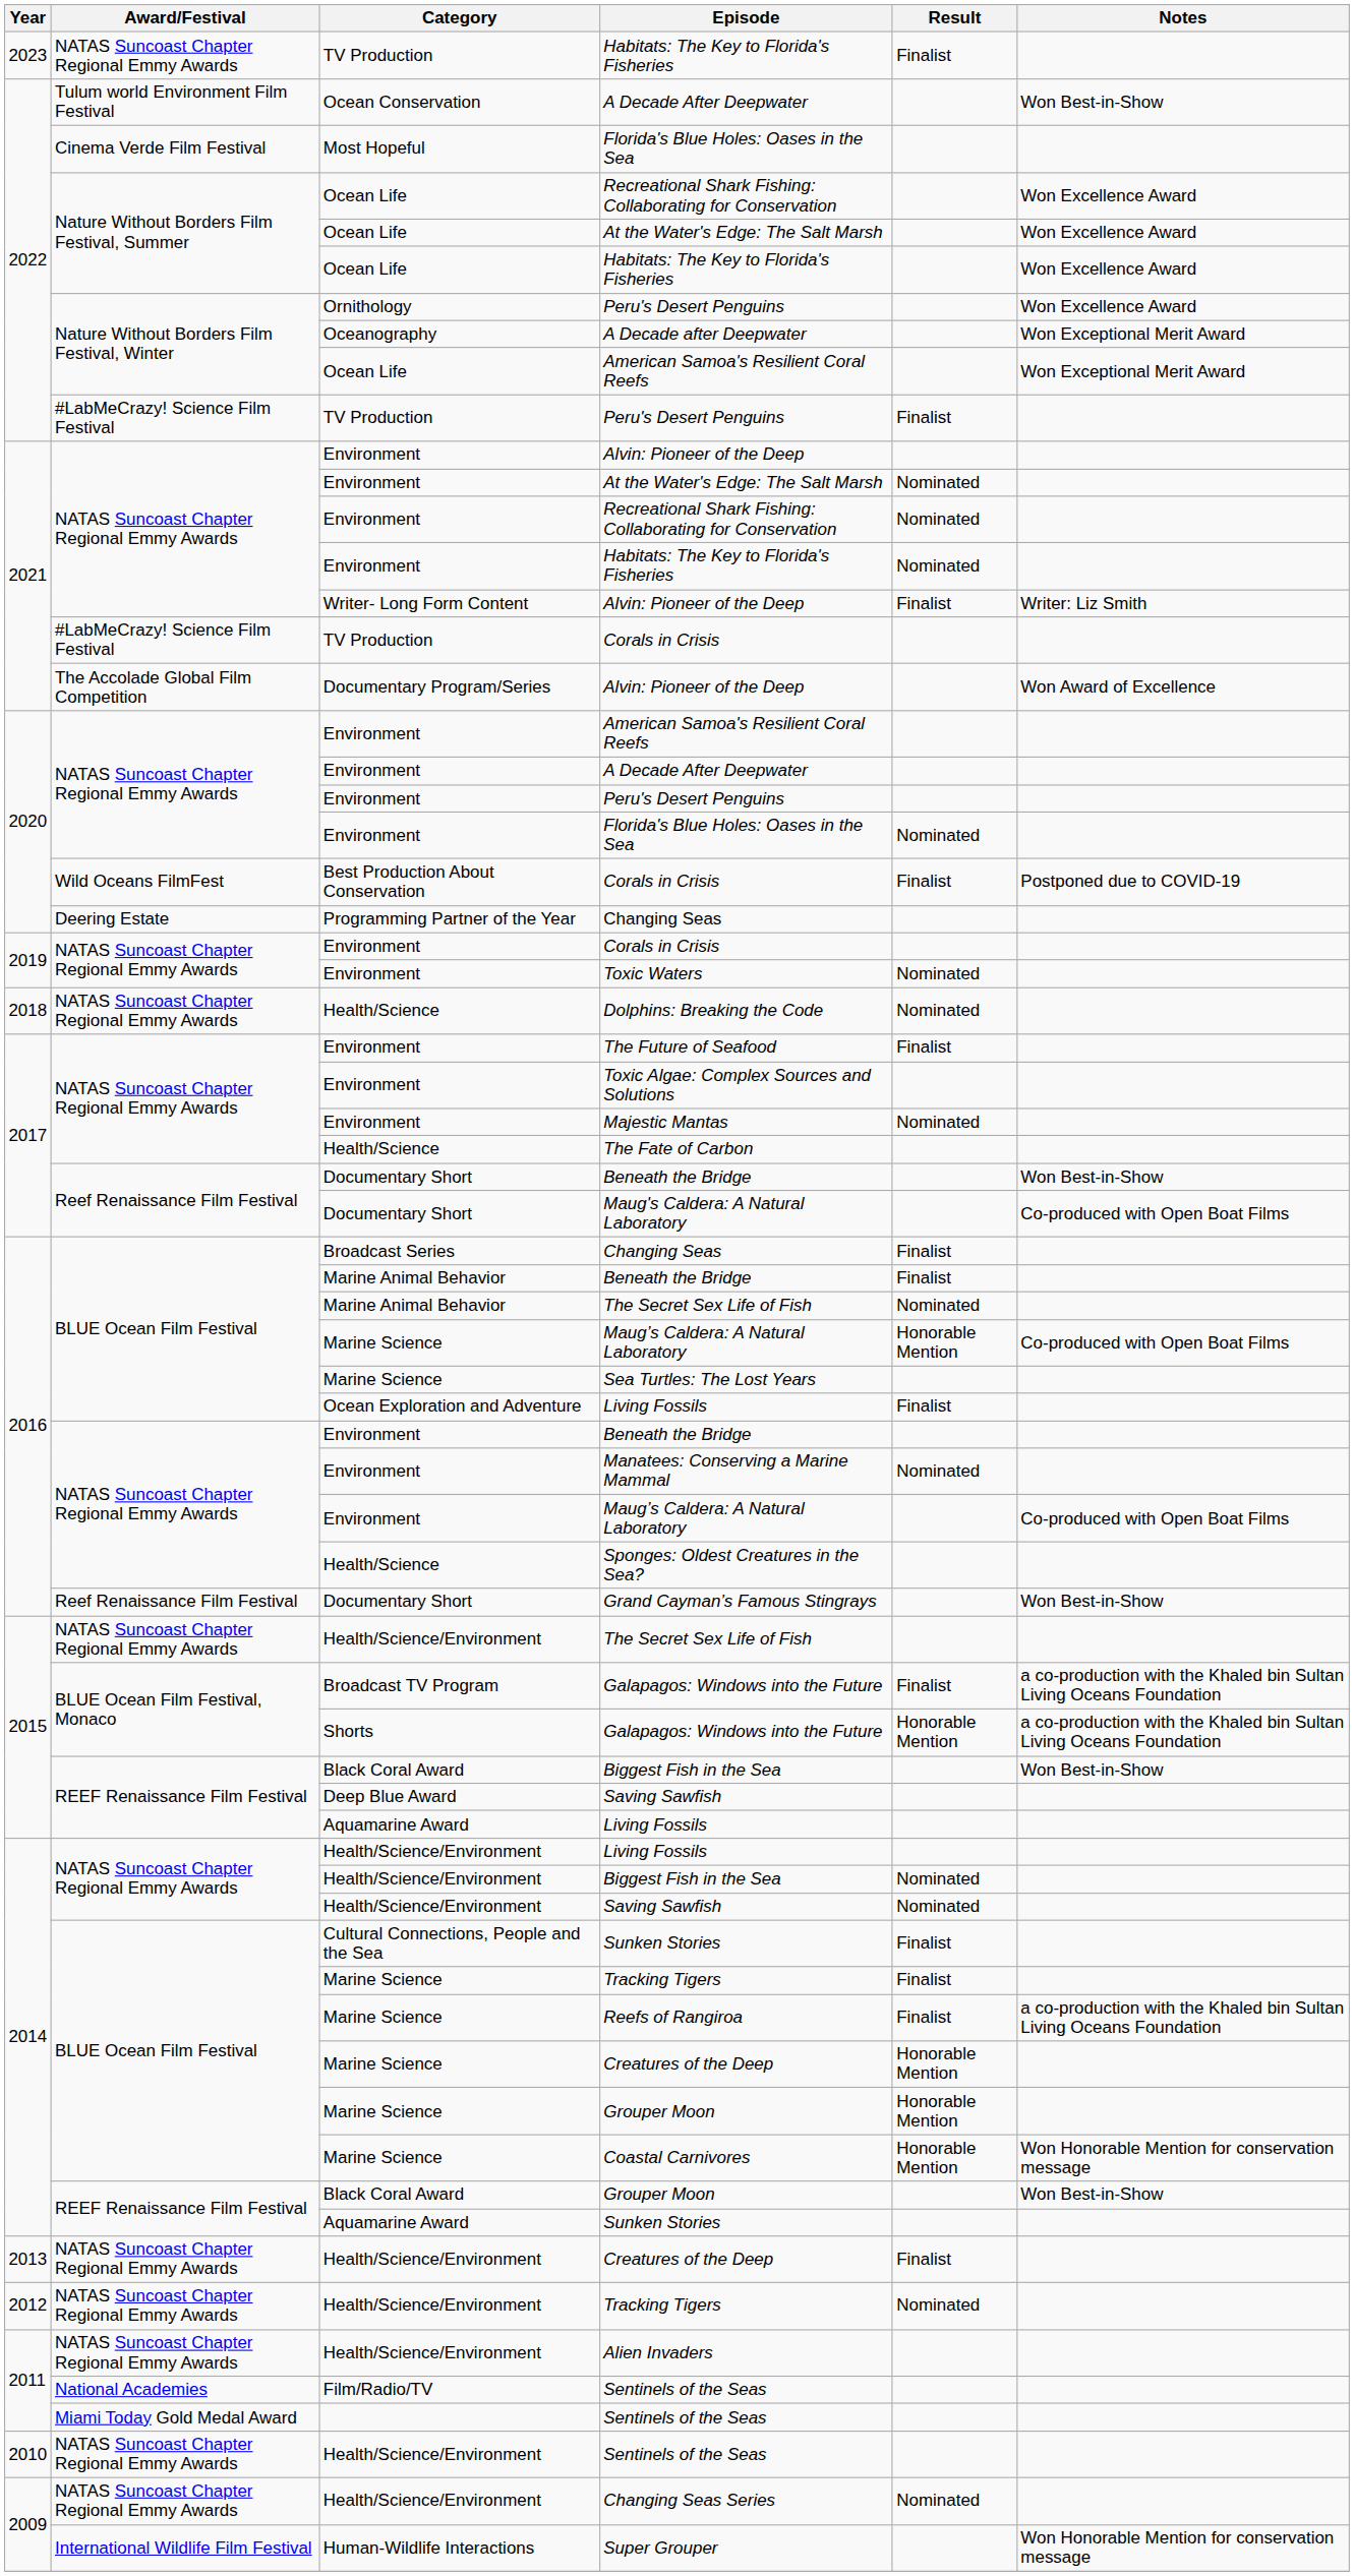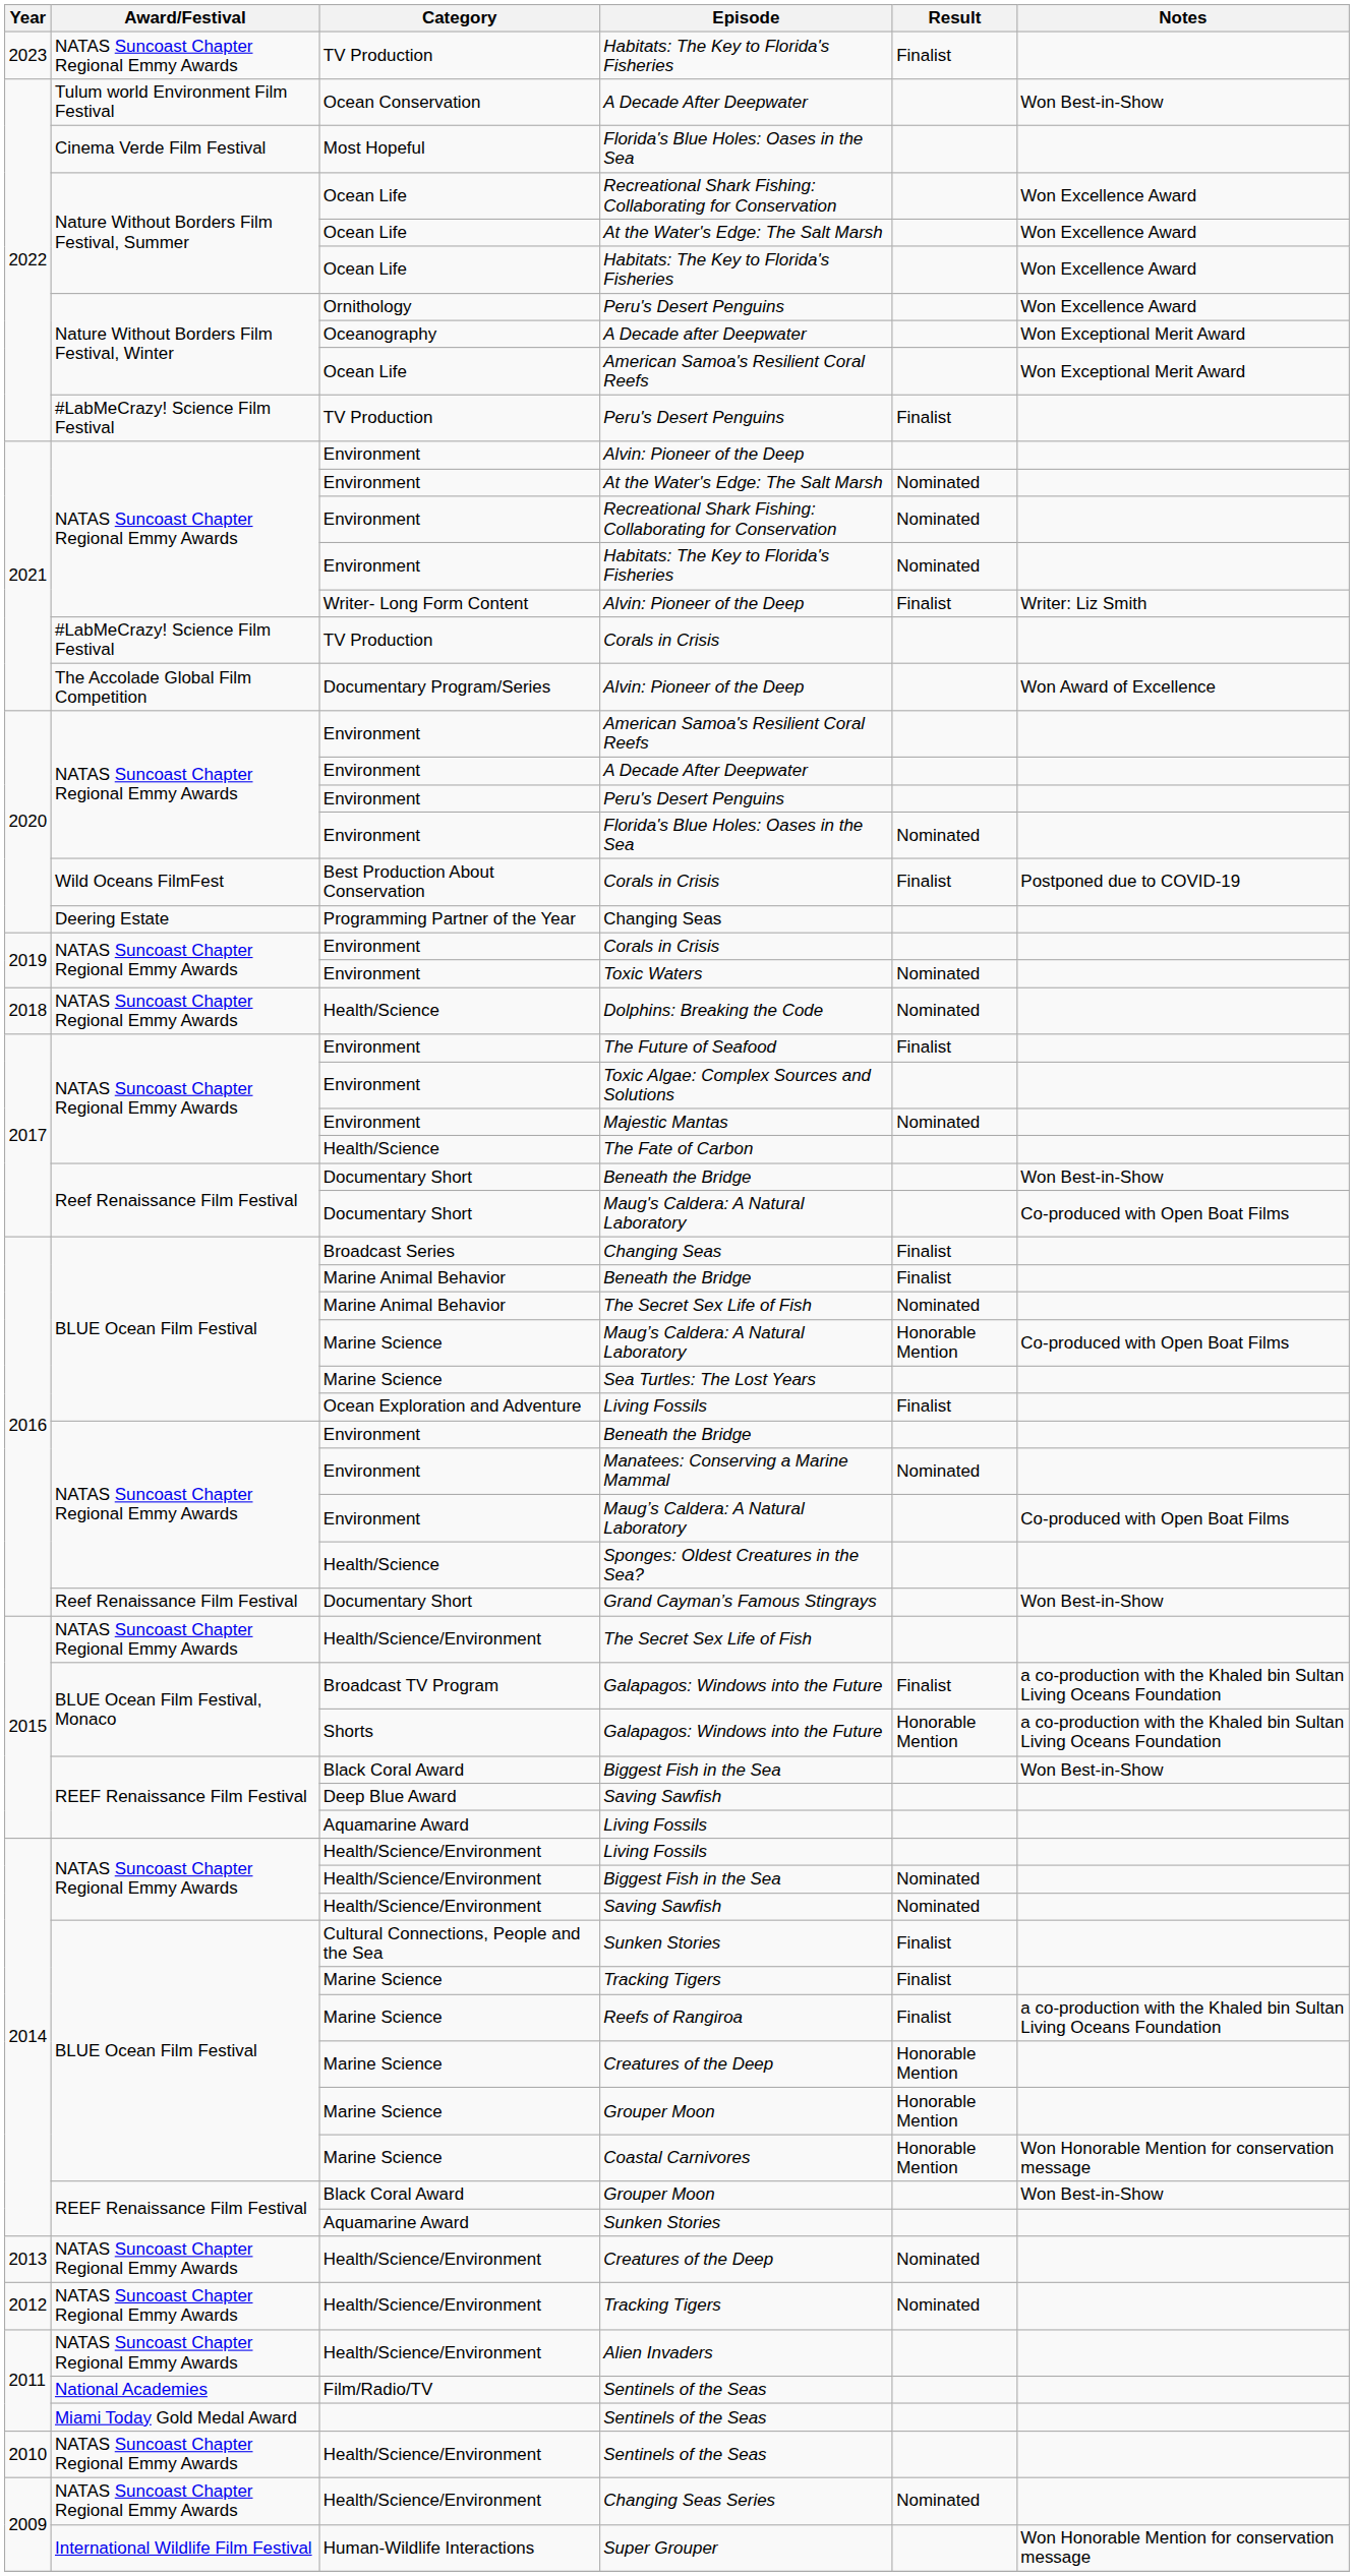 <table class="wikitable">
 <tr>
 <th>Year</th>
 <th>Award/Festival</th>
 <th>Category</th>
 <th>Episode</th>
 <th>Result</th>
 <th>Notes</th>
 </tr>
 <tr>
 <td rowspan="1">2023</td>
 <td rowspan="1">NATAS <a href='#'>Suncoast Chapter</a> Regional Emmy Awards </td>
 <td>TV Production</td>
 <td><em>Habitats: The Key to Florida's Fisheries</em></td>
 <td>Finalist</td>
 <td></td>
 </tr>
 <tr>
 <td rowspan="9">2022</td>
 <td rowspan="1">Tulum world Environment Film Festival </td>
 <td>Ocean Conservation</td>
 <td><em>A Decade After Deepwater</em></td>
 <td></td>
 <td>Won Best-in-Show</td>
 </tr>
 <tr>
 <td rowspan="1">Cinema Verde Film Festival </td>
 <td>Most Hopeful</td>
 <td><em>Florida's Blue Holes: Oases in the Sea</em></td>
 <td></td>
 <td></td>
 </tr>
 <tr>
 <td rowspan="3">Nature Without Borders Film Festival, Summer </td>
 <td>Ocean Life</td>
 <td><em>Recreational Shark Fishing: Collaborating for Conservation</em></td>
 <td></td>
 <td>Won Excellence Award</td>
 </tr>
 <tr>
 <td>Ocean Life</td>
 <td><em>At the Water's Edge: The Salt Marsh</em></td>
 <td></td>
 <td>Won Excellence Award</td>
 </tr>
 <tr>
 <td>Ocean Life</td>
 <td><em>Habitats: The Key to Florida's Fisheries</em></td>
 <td></td>
 <td>Won Excellence Award</td>
 </tr>
 <tr>
 <td rowspan="3">Nature Without Borders Film Festival, Winter </td>
 <td>Ornithology</td>
 <td><em>Peru's Desert Penguins</em></td>
 <td></td>
 <td>Won Excellence Award</td>
 </tr>
 <tr>
 <td>Oceanography</td>
 <td><em>A Decade after Deepwater</em></td>
 <td></td>
 <td>Won Exceptional Merit Award</td>
 </tr>
 <tr>
 <td>Ocean Life</td>
 <td><em>American Samoa's Resilient Coral Reefs</em></td>
 <td></td>
 <td>Won Exceptional Merit Award</td>
 </tr>
 <tr>
 <td rowspan="1">#LabMeCrazy! Science Film Festival </td>
 <td>TV Production</td>
 <td><em>Peru's Desert Penguins</em></td>
 <td>Finalist</td>
 <td></td>
 </tr>
 <tr>
 <td rowspan="7">2021</td>
 <td rowspan="5">NATAS <a href='#'>Suncoast Chapter</a> Regional Emmy Awards </td>
 <td>Environment</td>
 <td><em>Alvin: Pioneer of the Deep</em></td>
 <td></td>
 <td></td>
 </tr>
 <tr>
 <td>Environment</td>
 <td><em>At the Water's Edge: The Salt Marsh</em></td>
 <td>Nominated</td>
 <td></td>
 </tr>
 <tr>
 <td>Environment</td>
 <td><em>Recreational Shark Fishing: Collaborating for Conservation</em></td>
 <td>Nominated</td>
 <td></td>
 </tr>
 <tr>
 <td>Environment</td>
 <td><em>Habitats: The Key to Florida's Fisheries</em></td>
 <td>Nominated</td>
 <td></td>
 </tr>
 <tr>
 <td>Writer- Long Form Content</td>
 <td><em>Alvin: Pioneer of the Deep</em></td>
 <td>Finalist</td>
 <td>Writer: Liz Smith</td>
 </tr>
 <tr>
 <td rowspan="1">#LabMeCrazy! Science Film Festival </td>
 <td>TV Production</td>
 <td><em>Corals in Crisis</em></td>
 <td></td>
 <td></td>
 </tr>
 <tr>
 <td rowspan="1">The Accolade Global Film Competition </td>
 <td>Documentary Program/Series</td>
 <td><em>Alvin: Pioneer of the Deep</em></td>
 <td></td>
 <td>Won Award of Excellence</td>
 </tr>
 <tr>
 <td rowspan="6">2020</td>
 <td rowspan="4">NATAS <a href='#'>Suncoast Chapter</a> Regional Emmy Awards </td>
 <td>Environment</td>
 <td><em>American Samoa's Resilient Coral Reefs</em></td>
 <td></td>
 <td></td>
 </tr>
 <tr>
 <td>Environment</td>
 <td><em>A Decade After Deepwater</em></td>
 <td></td>
 <td></td>
 </tr>
 <tr>
 <td>Environment</td>
 <td><em>Peru's Desert Penguins</em></td>
 <td></td>
 <td></td>
 </tr>
 <tr>
 <td>Environment</td>
 <td><em>Florida's Blue Holes: Oases in the Sea</em></td>
 <td>Nominated</td>
 <td></td>
 </tr>
 <tr>
 <td rowspan="1">Wild Oceans FilmFest </td>
 <td>Best Production About Conservation</td>
 <td><em>Corals in Crisis</em></td>
 <td>Finalist</td>
 <td>Postponed due to COVID-19</td>
 </tr>
 <tr>
 <td rowspan="1">Deering Estate </td>
 <td>Programming Partner of the Year</td>
 <td>Changing Seas</td>
 <td></td>
 <td></td>
 </tr>
 <tr>
 <td rowspan="2">2019</td>
 <td rowspan="2">NATAS <a href='#'>Suncoast Chapter</a> Regional Emmy Awards </td>
 <td>Environment</td>
 <td><em>Corals in Crisis</em></td>
 <td></td>
 <td></td>
 </tr>
 <tr>
 <td>Environment</td>
 <td><em>Toxic Waters</em></td>
 <td>Nominated</td>
 <td></td>
 </tr>
 <tr>
 <td rowspan="1">2018</td>
 <td rowspan="1">NATAS <a href='#'>Suncoast Chapter</a> Regional Emmy Awards </td>
 <td>Health/Science</td>
 <td><em>Dolphins: Breaking the Code</em></td>
 <td>Nominated</td>
 <td></td>
 </tr>
 <tr>
 <td rowspan="6">2017</td>
 <td rowspan="4">NATAS <a href='#'>Suncoast Chapter</a> Regional Emmy Awards </td>
 <td>Environment</td>
 <td><em>The Future of Seafood</em></td>
 <td>Finalist</td>
 <td></td>
 </tr>
 <tr>
 <td>Environment</td>
 <td><em>Toxic Algae: Complex Sources and Solutions</em></td>
 <td></td>
 <td></td>
 </tr>
 <tr>
 <td>Environment</td>
 <td><em>Majestic Mantas</em></td>
 <td>Nominated</td>
 <td></td>
 </tr>
 <tr>
 <td>Health/Science</td>
 <td><em>The Fate of Carbon</em></td>
 <td></td>
 <td></td>
 </tr>
 <tr>
 <td rowspan="2">Reef Renaissance Film Festival </td>
 <td>Documentary Short</td>
 <td><em>Beneath the Bridge</em></td>
 <td></td>
 <td>Won Best-in-Show</td>
 </tr>
 <tr>
 <td>Documentary Short</td>
 <td><em>Maug's Caldera: A Natural Laboratory</em></td>
 <td></td>
 <td>Co-produced with Open Boat Films</td>
 </tr>
 <tr>
 <td rowspan="11">2016</td>
 <td rowspan="6">BLUE Ocean Film Festival </td>
 <td>Broadcast Series</td>
 <td><em>Changing Seas</em></td>
 <td>Finalist</td>
 <td></td>
 </tr>
 <tr>
 <td>Marine Animal Behavior</td>
 <td><em>Beneath the Bridge</em></td>
 <td>Finalist</td>
 <td></td>
 </tr>
 <tr>
 <td>Marine Animal Behavior</td>
 <td><em>The Secret Sex Life of Fish</em></td>
 <td>Nominated</td>
 <td></td>
 </tr>
 <tr>
 <td>Marine Science</td>
 <td><em>Maug’s Caldera: A Natural Laboratory</em></td>
 <td>Honorable Mention</td>
 <td>Co-produced with Open Boat Films</td>
 </tr>
 <tr>
 <td>Marine Science</td>
 <td><em>Sea Turtles: The Lost Years</em></td>
 <td></td>
 <td></td>
 </tr>
 <tr>
 <td>Ocean Exploration and Adventure</td>
 <td><em>Living Fossils</em></td>
 <td>Finalist</td>
 <td></td>
 </tr>
 <tr>
 <td rowspan="4">NATAS <a href='#'>Suncoast Chapter</a> Regional Emmy Awards </td>
 <td>Environment</td>
 <td><em>Beneath the Bridge</em></td>
 <td></td>
 <td></td>
 </tr>
 <tr>
 <td>Environment</td>
 <td><em>Manatees: Conserving a Marine Mammal</em></td>
 <td>Nominated</td>
 <td></td>
 </tr>
 <tr>
 <td>Environment</td>
 <td><em>Maug’s Caldera: A Natural Laboratory</em></td>
 <td> </td>
 <td>Co-produced with Open Boat Films</td>
 </tr>
 <tr>
 <td>Health/Science</td>
 <td><em>Sponges: Oldest Creatures in the Sea?</em></td>
 <td></td>
 <td></td>
 </tr>
 <tr>
 <td rowspan="1">Reef Renaissance Film Festival </td>
 <td>Documentary Short</td>
 <td><em>Grand Cayman’s Famous Stingrays</em></td>
 <td></td>
 <td>Won Best-in-Show</td>
 </tr>
 <tr>
 <td rowspan="6">2015</td>
 <td rowspan="1">NATAS <a href='#'>Suncoast Chapter</a> Regional Emmy Awards </td>
 <td>Health/Science/Environment</td>
 <td><em>The Secret Sex Life of Fish</em></td>
 <td></td>
 <td></td>
 </tr>
 <tr>
 <td rowspan="2">BLUE Ocean Film Festival, Monaco </td>
 <td>Broadcast TV Program</td>
 <td><em>Galapagos: Windows into the Future</em></td>
 <td>Finalist</td>
 <td>a co-production with the Khaled bin Sultan Living Oceans Foundation</td>
 </tr>
 <tr>
 <td>Shorts</td>
 <td><em>Galapagos: Windows into the Future</em></td>
 <td>Honorable Mention</td>
 <td>a co-production with the Khaled bin Sultan Living Oceans Foundation</td>
 </tr>
 <tr>
 <td rowspan="3">REEF Renaissance Film Festival </td>
 <td>Black Coral Award</td>
 <td><em>Biggest Fish in the Sea</em></td>
 <td></td>
 <td>Won Best-in-Show</td>
 </tr>
 <tr>
 <td>Deep Blue Award</td>
 <td><em>Saving Sawfish</em></td>
 <td></td>
 <td></td>
 </tr>
 <tr>
 <td>Aquamarine Award</td>
 <td><em>Living Fossils</em></td>
 <td></td>
 <td></td>
 </tr>
 <tr>
 <td rowspan="11">2014</td>
 <td rowspan="3">NATAS <a href='#'>Suncoast Chapter</a> Regional Emmy Awards </td>
 <td>Health/Science/Environment</td>
 <td><em>Living Fossils</em></td>
 <td></td>
 <td></td>
 </tr>
 <tr>
 <td>Health/Science/Environment</td>
 <td><em>Biggest Fish in the Sea</em></td>
 <td>Nominated</td>
 <td></td>
 </tr>
 <tr>
 <td>Health/Science/Environment</td>
 <td><em>Saving Sawfish</em></td>
 <td>Nominated</td>
 <td></td>
 </tr>
 <tr>
 <td rowspan="6">BLUE Ocean Film Festival</td>
 <td>Cultural Connections, People and the Sea</td>
 <td><em>Sunken Stories</em></td>
 <td>Finalist</td>
 <td></td>
 </tr>
 <tr>
 <td>Marine Science</td>
 <td><em>Tracking Tigers</em></td>
 <td>Finalist</td>
 <td></td>
 </tr>
 <tr>
 <td>Marine Science</td>
 <td><em>Reefs of Rangiroa</em></td>
 <td>Finalist</td>
 <td>a co-production with the Khaled bin Sultan Living Oceans Foundation</td>
 </tr>
 <tr>
 <td>Marine Science</td>
 <td><em>Creatures of the Deep</em></td>
 <td>Honorable Mention</td>
 <td></td>
 </tr>
 <tr>
 <td>Marine Science</td>
 <td><em>Grouper Moon</em></td>
 <td>Honorable Mention</td>
 <td></td>
 </tr>
 <tr>
 <td>Marine Science</td>
 <td><em>Coastal Carnivores</em></td>
 <td>Honorable Mention</td>
 <td>Won Honorable Mention for conservation message</td>
 </tr>
 <tr>
 <td rowspan="2">REEF Renaissance Film Festival</td>
 <td>Black Coral Award</td>
 <td><em>Grouper Moon</em></td>
 <td></td>
 <td>Won Best-in-Show</td>
 </tr>
 <tr>
 <td>Aquamarine Award</td>
 <td><em>Sunken Stories</em></td>
 <td></td>
 <td></td>
 </tr>
 <tr>
 <td rowspan="1">2013</td>
 <td rowspan="1">NATAS <a href='#'>Suncoast Chapter</a> Regional Emmy Awards </td>
 <td>Health/Science/Environment</td>
 <td><em>Creatures of the Deep</em></td>
-<td>Finalist</td>
+<td>Nominated</td>
 <td></td>
 </tr>
 <tr>
 <td rowspan="1">2012</td>
 <td rowspan="1">NATAS <a href='#'>Suncoast Chapter</a> Regional Emmy Awards </td>
 <td>Health/Science/Environment</td>
 <td><em>Tracking Tigers</em></td>
 <td>Nominated</td>
 <td></td>
 </tr>
 <tr>
 <td rowspan="3">2011</td>
 <td rowspan="1">NATAS <a href='#'>Suncoast Chapter</a> Regional Emmy Awards </td>
 <td>Health/Science/Environment</td>
 <td><em>Alien Invaders</em></td>
 <td></td>
 <td></td>
 </tr>
 <tr>
 <td rowspan="1"><a href='#'>National Academies</a></td>
 <td>Film/Radio/TV</td>
 <td><em>Sentinels of the Seas</em></td>
 <td></td>
 <td></td>
 </tr>
 <tr>
 <td rowspan="1"><a href='#'>Miami Today</a> Gold Medal Award </td>
 <td></td>
 <td><em>Sentinels of the Seas</em></td>
 <td></td>
 <td></td>
 </tr>
 <tr>
 <td rowspan="1">2010</td>
 <td rowspan="1">NATAS <a href='#'>Suncoast Chapter</a> Regional Emmy Awards </td>
 <td>Health/Science/Environment</td>
 <td><em>Sentinels of the Seas</em></td>
 <td></td>
 <td></td>
 </tr>
 <tr>
 <td rowspan="2">2009</td>
 <td rowspan="1">NATAS <a href='#'>Suncoast Chapter</a> Regional Emmy Awards </td>
 <td>Health/Science/Environment</td>
 <td><em>Changing Seas Series</em></td>
 <td>Nominated</td>
 <td></td>
 </tr>
 <tr>
 <td rowspan="1"><a href='#'>International Wildlife Film Festival</a></td>
 <td>Human-Wildlife Interactions</td>
 <td><em>Super Grouper</em></td>
 <td></td>
 <td>Won Honorable Mention for conservation message</td>
 </tr>
 <tr>
 </tr>
 </table>
